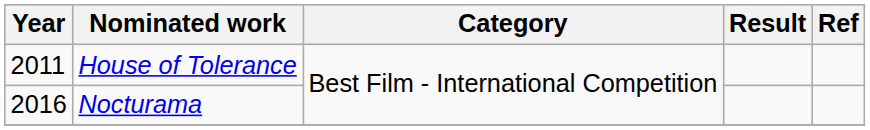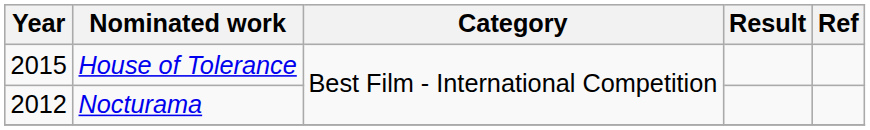 <table class="wikitable sortable">
 <tr>
 <th>Year</th>
 <th>Nominated work</th>
 <th>Category</th>
 <th>Result</th>
 <th>Ref</th>
 </tr>
 <tr>
-<td>2011</td>
+<td>2015</td>
 <td><em><a href='#'>House of Tolerance</a></em></td>
 <td rowspan=2>Best Film - International Competition</td>
 <td></td>
 <td></td>
 </tr>
 <tr>
-<td>2016</td>
+<td>2012</td>
 <td><em><a href='#'>Nocturama</a></em></td>
 <td></td>
 <td></td>
 </tr>
 <tr>
 </tr>
 </table>
